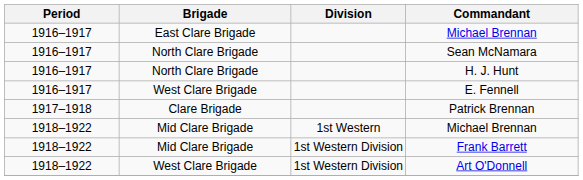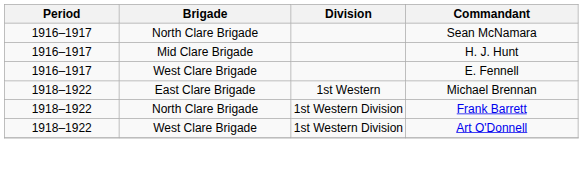 <table class="wikitable sortable" style="text-align:right">
 <tr>
 <th width=20%>Period</th>
 <th width=30%>Brigade</th>
 <th width=20%>Division</th>
 <th width=30%>Commandant</th>
 </tr>
 <tr>
 <td align="center">1916–1917</td>
-<td align="center">East Clare Brigade</td>
-<td align="center"></td>
-<td align="center"><a href='#'>Michael Brennan</a></td>
-</tr>
-<tr>
-<td align="center">1916–1917</td>
 <td align="center">North Clare Brigade</td>
 <td align="center"></td>
 <td align="center">Sean McNamara</td>
 </tr>
 <tr>
 <td align="center">1916–1917</td>
-<td align="center">North Clare Brigade</td>
+<td align="center">Mid Clare Brigade</td>
 <td align="center"></td>
 <td align="center">H. J. Hunt</td>
 </tr>
 <tr>
 <td align="center">1916–1917</td>
 <td align="center">West Clare Brigade</td>
 <td align="center"></td>
 <td align="center">E. Fennell</td>
 </tr>
 <tr>
-<td align="center">1917–1918</td>
-<td align="center">Clare Brigade</td>
-<td align="center"></td>
-<td align="center">Patrick Brennan</td>
-</tr>
-<tr>
 <td align="center">1918–1922</td>
-<td align="center">Mid Clare Brigade</td>
+<td align="center">East Clare Brigade</td>
 <td align="center">1st Western</td>
 <td align="center">Michael Brennan</td>
 </tr>
 <tr>
 <td align="center">1918–1922</td>
-<td align="center">Mid Clare Brigade</td>
+<td align="center">North Clare Brigade</td>
 <td align="center">1st Western Division</td>
 <td align="center"><a href='#'>Frank Barrett</a></td>
 </tr>
 <tr>
 <td align="center">1918–1922</td>
 <td align="center">West Clare Brigade</td>
 <td align="center">1st Western Division</td>
 <td align="center"><a href='#'>Art O'Donnell</a></td>
 </tr>
 <tr>
 </tr>
 </table>
